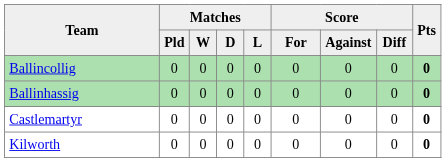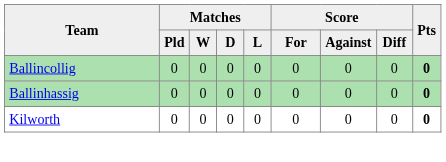 <table style=border-collapse:collapse border=1 cellspacing=0 cellpadding=5>
 <tr align=center bgcolor=#efefef>
 <th rowspan=2 width=165>Team</th>
 <th colspan=4>Matches</th>
 <th colspan=3>Score</th>
 <th rowspan=2width=20>Pts</th>
 </tr>
 <tr align=center bgcolor=#efefef>
 <th width=20>Pld</th>
 <th width=20>W</th>
 <th width=20>D</th>
 <th width=20>L</th>
 <th width=45>For</th>
 <th width=45>Against</th>
 <th width=30>Diff</th>
 </tr>
 <tr align=center style="background:#ACE1AF;">
 <td style="text-align:left;"><a href='#'>Ballincollig</a></td>
 <td>0</td>
 <td>0</td>
 <td>0</td>
 <td>0</td>
 <td>0</td>
 <td>0</td>
 <td>0</td>
 <td><strong>0</strong></td>
 </tr>
 <tr align=center style="background:#ACE1AF;">
 <td style="text-align:left;"><a href='#'>Ballinhassig</a></td>
 <td>0</td>
 <td>0</td>
 <td>0</td>
 <td>0</td>
 <td>0</td>
 <td>0</td>
 <td>0</td>
 <td><strong>0</strong></td>
 </tr>
 <tr align=center>
-<td style="text-align:left;"><a href='#'>Castlemartyr</a></td>
-<td>0</td>
-<td>0</td>
-<td>0</td>
-<td>0</td>
-<td>0</td>
-<td>0</td>
-<td>0</td>
-<td><strong>0</strong></td>
-</tr>
-<tr align=center>
 <td style="text-align:left;"><a href='#'>Kilworth</a></td>
 <td>0</td>
 <td>0</td>
 <td>0</td>
 <td>0</td>
 <td>0</td>
 <td>0</td>
 <td>0</td>
 <td><strong>0</strong></td>
 </tr>
 </table>
